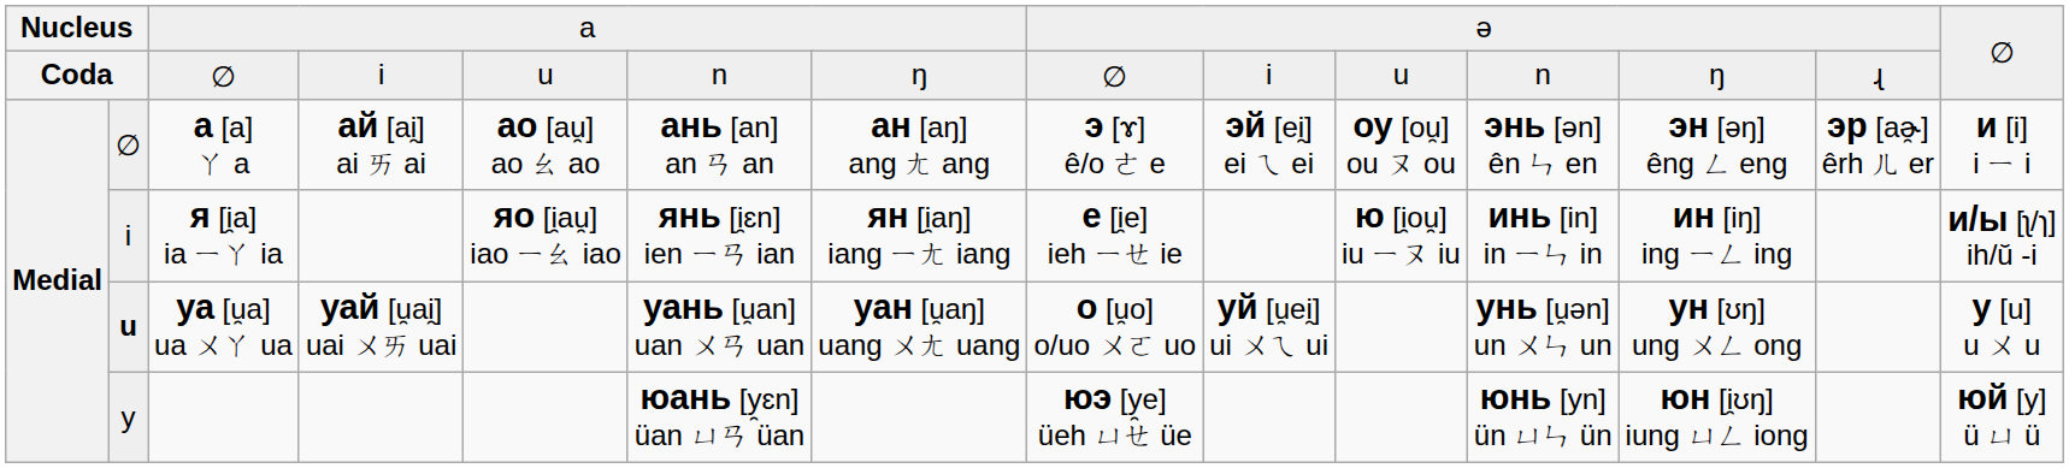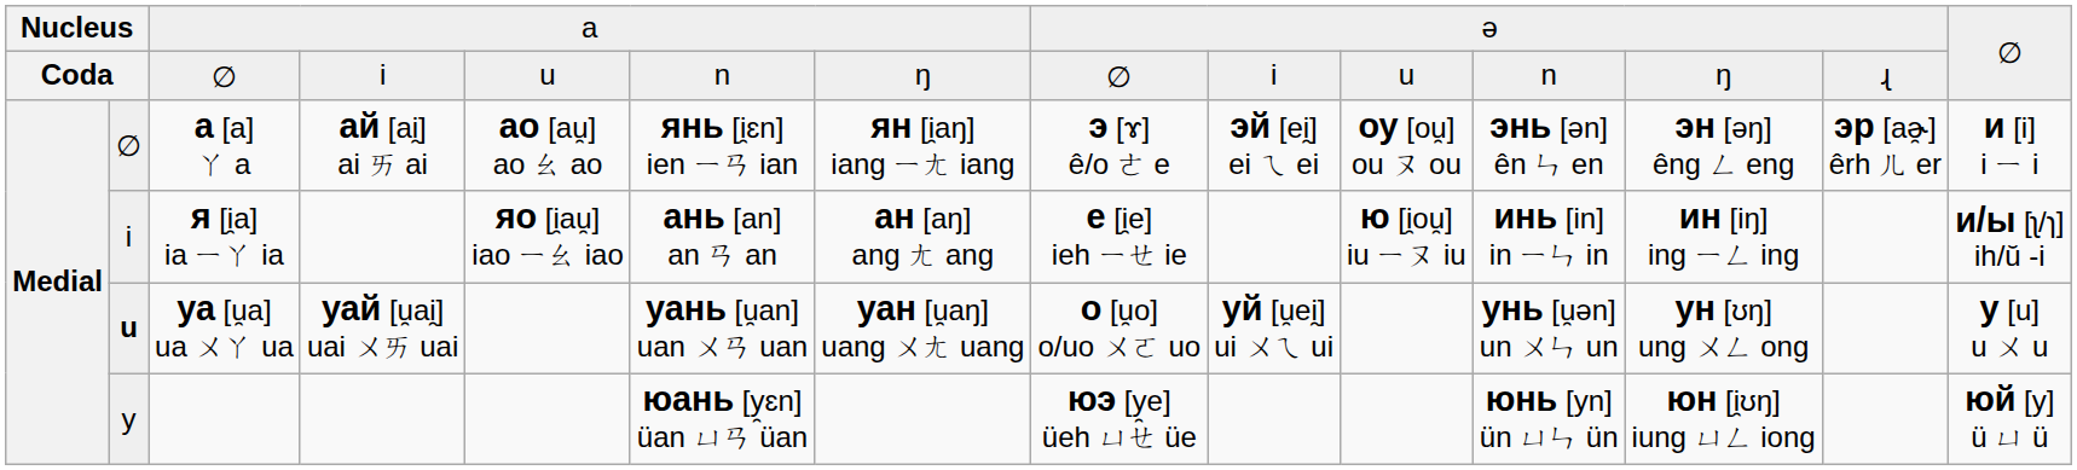 <table class=wikitable style="text-align:center;">
 <tr bgcolor=#efefef>
 <th colspan=2>Nucleus</th>
 <td colspan=5>a</td>
 <td colspan=6>ə</td>
 <td rowspan=2>∅</td>
 </tr>
 <tr bgcolor=#efefef>
 <th colspan=2>Coda</th>
 <td>∅</td>
 <td>i</td>
 <td>u</td>
 <td>n</td>
 <td>ŋ</td>
 <td>∅</td>
 <td>i</td>
 <td>u</td>
 <td>n</td>
 <td>ŋ</td>
 <td>ɻ</td>
 </tr>
 <tr>
 <th rowspan=4>Medial</th>
 <td bgcolor=#efefef>∅</td>
 <td><strong><big>a</big></strong> [a]<br>ㄚ a</td>
 <td><strong><big>ай</big></strong> [ai̯]<br>ai ㄞ ai</td>
 <td><strong><big>ao</big></strong> [au̯]<br>ao ㄠ ao</td>
-<td><strong><big>ань</big></strong> [an]<br>an ㄢ an</td>
-<td><strong><big>ан</big></strong> [aŋ]<br>ang ㄤ ang</td>
+<td><strong><big>янь</big></strong> [i̯ɛn]<br>ien ㄧㄢ ian</td>
+<td><strong><big>ян</big></strong> [i̯aŋ]<br>iang ㄧㄤ iang</td>
 <td><strong><big>э</big></strong> [ɤ]<br>ê/o ㄜ e</td>
 <td><strong><big>эй</big></strong> [ei̯]<br>ei ㄟ ei</td>
 <td><strong><big>оу</big></strong> [ou̯]<br>ou ㄡ ou</td>
 <td><strong><big>энь</big></strong> [ən]<br>ên ㄣ en</td>
 <td><strong><big>эн</big></strong> [əŋ]<br>êng ㄥ eng</td>
 <td><strong><big>эр</big></strong> [aɚ̯]<br>êrh ㄦ er</td>
 <td><strong><big>и</big></strong> [i]<br>i ㄧ i</td>
 </tr>
 <tr>
 <td bgcolor=#efefef>i</td>
 <td><strong><big>я</big></strong> [i̯a]<br>ia ㄧㄚ ia</td>
 <td></td>
 <td><strong><big>яо</big></strong> [i̯au̯]<br>iao ㄧㄠ iao</td>
-<td><strong><big>янь</big></strong> [i̯ɛn]<br>ien ㄧㄢ ian</td>
-<td><strong><big>ян</big></strong> [i̯aŋ]<br>iang ㄧㄤ iang</td>
+<td><strong><big>ань</big></strong> [an]<br>an ㄢ an</td>
+<td><strong><big>ан</big></strong> [aŋ]<br>ang ㄤ ang</td>
 <td><strong><big>е</big></strong> [i̯e]<br>ieh ㄧㄝ ie</td>
 <td></td>
 <td><strong><big>ю</big></strong> [i̯ou̯]<br>iu ㄧㄡ iu</td>
 <td><strong><big>инь</big></strong> [in]<br>in ㄧㄣ in</td>
 <td><strong><big>ин</big></strong> [iŋ]<br>ing ㄧㄥ ing</td>
 <td></td>
 <td><strong><big>и/ы</big></strong> [ʅ/ɿ]<br>ih/ŭ  -i</td>
 </tr>
 <tr>
 <td bgcolor=#efefef><strong>u</strong></td>
 <td><strong><big>уа</big></strong> [u̯a]<br>ua ㄨㄚ ua</td>
 <td><strong><big>уай</big></strong> [u̯ai̯]<br>uai ㄨㄞ uai</td>
 <td></td>
 <td><strong><big>уань</big></strong> [u̯an]<br>uan ㄨㄢ uan</td>
 <td><strong><big>уан</big></strong> [u̯aŋ]<br>uang ㄨㄤ uang</td>
 <td><strong><big>о</big></strong> [u̯o]<br>o/uo ㄨㄛ uo</td>
 <td><strong><big>уй</big></strong> [u̯ei̯]<br>ui ㄨㄟ ui</td>
 <td></td>
 <td><strong><big>унь</big></strong> [u̯ən]<br>un ㄨㄣ un</td>
 <td><strong><big>ун</big></strong> [ʊŋ]<br>ung ㄨㄥ ong</td>
 <td></td>
 <td><strong><big>у</big></strong> [u]<br>u ㄨ u</td>
 </tr>
 <tr>
 <td bgcolor=#efefef>y</td>
 <td></td>
 <td></td>
 <td></td>
 <td><strong><big>юань</big></strong> [y̯ɛn]<br>üan ㄩㄢ üan</td>
 <td></td>
 <td><strong><big>юэ</big></strong> [y̯e]<br>üeh ㄩㄝ üe</td>
 <td></td>
 <td></td>
 <td><strong><big>юнь</big></strong> [yn]<br>ün ㄩㄣ ün</td>
 <td><strong><big>юн</big></strong> [i̯ʊŋ]<br>iung ㄩㄥ iong</td>
 <td></td>
 <td><strong><big>юй</big></strong> [y]<br>ü ㄩ ü</td>
 </tr>
 </table>
